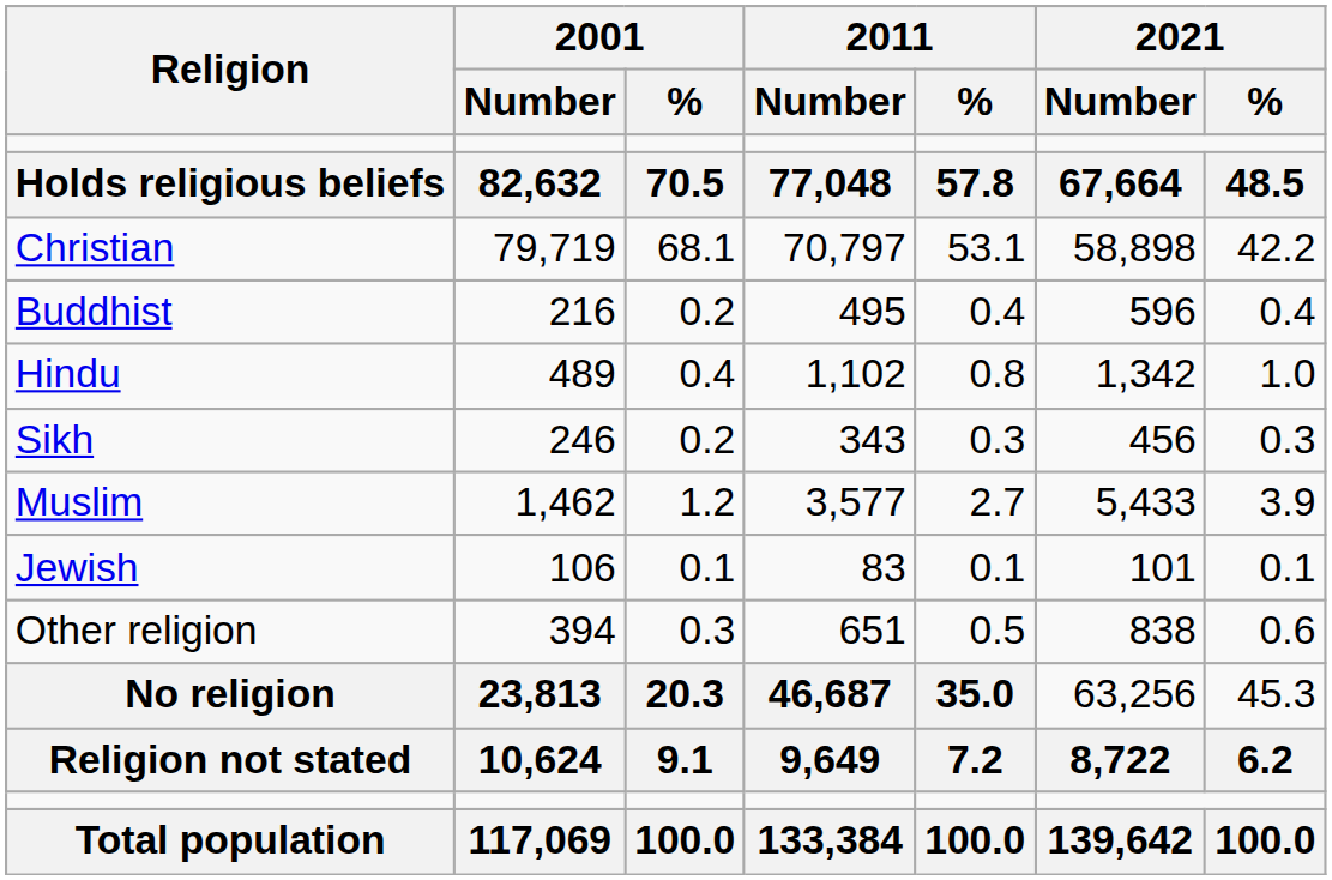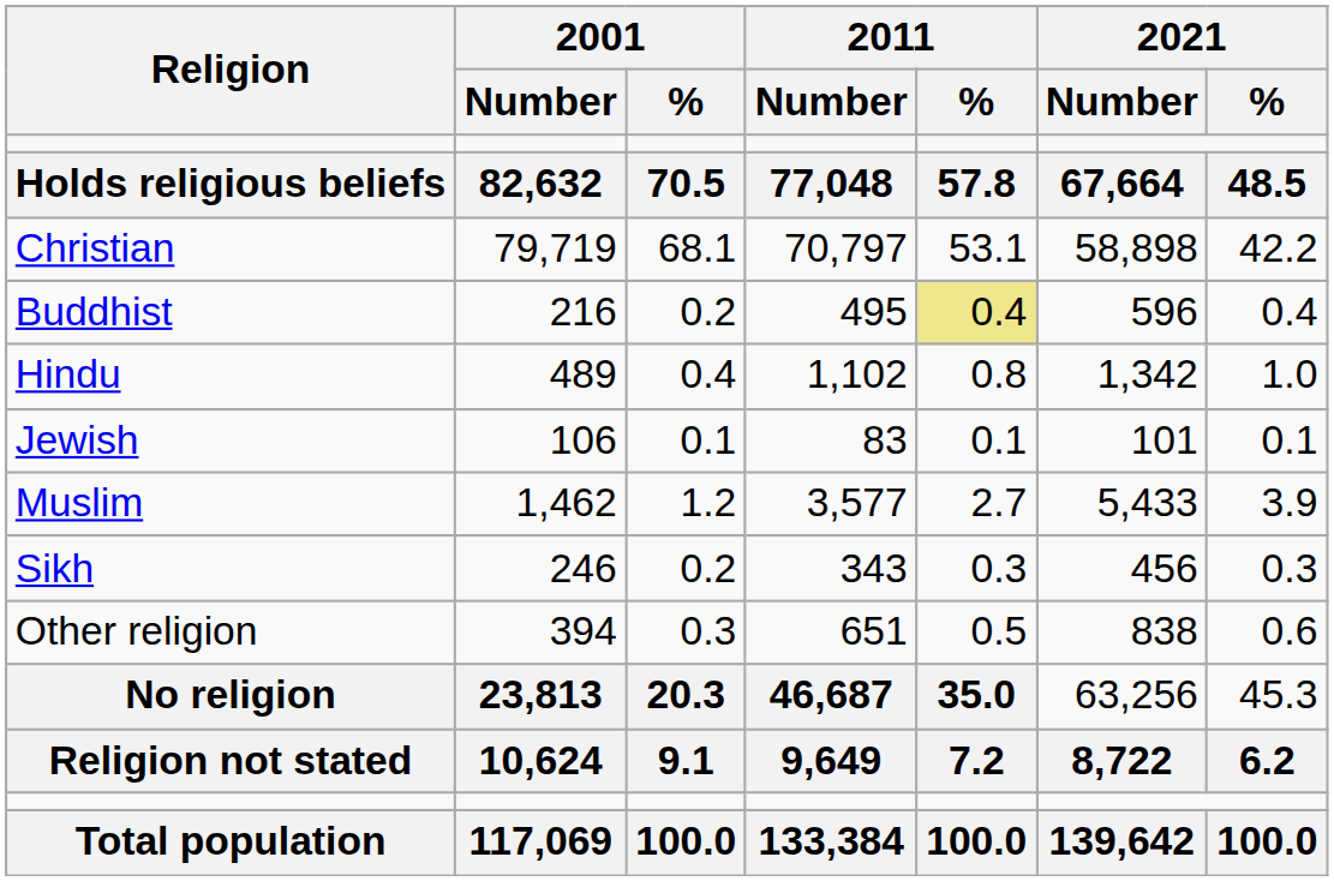 <table class="wikitable sortable mw-collapsible mw-collapsed">
 <tr>
 <th rowspan="2">Religion</th>
 <th colspan="2">2001</th>
 <th colspan="2">2011</th>
 <th colspan="2">2021</th>
 </tr>
 <tr>
 <th>Number</th>
 <th>%</th>
 <th>Number</th>
 <th>%</th>
 <th>Number</th>
 <th>%</th>
 </tr>
 <tr>
 <td></td>
 <td></td>
 <td></td>
 <td></td>
 <td></td>
 </tr>
 <tr>
 <th>Holds religious beliefs</th>
 <th>82,632</th>
 <th>70.5</th>
 <th>77,048</th>
 <th>57.8</th>
 <th>67,664</th>
 <th>48.5</th>
 </tr>
 <tr>
 <td> <a href='#'>Christian</a></td>
 <td align="right">79,719</td>
 <td align="right">68.1</td>
 <td align="right">70,797</td>
 <td align="right">53.1</td>
 <td align="right">58,898</td>
 <td align="right">42.2</td>
 </tr>
 <tr>
 <td> <a href='#'>Buddhist</a></td>
 <td align="right">216</td>
 <td align="right">0.2</td>
 <td align="right">495</td>
-<td align="right">0.4</td>
+<td align="right" style="background: khaki;">0.4</td>
 <td align="right">596</td>
 <td align="right">0.4</td>
 </tr>
 <tr>
 <td> <a href='#'>Hindu</a></td>
 <td align="right">489</td>
 <td align="right">0.4</td>
 <td align="right">1,102</td>
 <td align="right">0.8</td>
 <td align="right">1,342</td>
 <td align="right">1.0</td>
 </tr>
 <tr>
-<td> <a href='#'>Sikh</a></td>
-<td align="right">246</td>
-<td align="right">0.2</td>
-<td align="right">343</td>
-<td align="right">0.3</td>
-<td align="right">456</td>
-<td align="right">0.3</td>
+<td> <a href='#'>Jewish</a></td>
+<td align="right">106</td>
+<td align="right">0.1</td>
+<td align="right">83</td>
+<td align="right">0.1</td>
+<td align="right">101</td>
+<td align="right">0.1</td>
 </tr>
 <tr>
 <td> <a href='#'>Muslim</a></td>
 <td align="right">1,462</td>
 <td align="right">1.2</td>
 <td align="right">3,577</td>
 <td align="right">2.7</td>
 <td align="right">5,433</td>
 <td align="right">3.9</td>
 </tr>
 <tr>
-<td> <a href='#'>Jewish</a></td>
-<td align="right">106</td>
-<td align="right">0.1</td>
-<td align="right">83</td>
-<td align="right">0.1</td>
-<td align="right">101</td>
-<td align="right">0.1</td>
+<td> <a href='#'>Sikh</a></td>
+<td align="right">246</td>
+<td align="right">0.2</td>
+<td align="right">343</td>
+<td align="right">0.3</td>
+<td align="right">456</td>
+<td align="right">0.3</td>
 </tr>
 <tr>
 <td>Other religion</td>
 <td align="right">394</td>
 <td align="right">0.3</td>
 <td align="right">651</td>
 <td align="right">0.5</td>
 <td align="right">838</td>
 <td align="right">0.6</td>
 </tr>
 <tr>
 <th>No religion</th>
 <th align="right">23,813</th>
 <th align="right">20.3</th>
 <th align="right">46,687</th>
 <th align="right">35.0</th>
 <td align="right">63,256</td>
 <td align="right">45.3</td>
 </tr>
 <tr>
 <th>Religion not stated</th>
 <th align="right">10,624</th>
 <th align="right">9.1</th>
 <th align="right">9,649</th>
 <th align="right">7.2</th>
 <th align="right">8,722</th>
 <th align="right">6.2</th>
 </tr>
 <tr>
 <td></td>
 <td></td>
 <td></td>
 <td></td>
 <td></td>
 </tr>
 <tr>
 <th>Total population</th>
 <th align="right">117,069</th>
 <th align="right">100.0</th>
 <th align="right">133,384</th>
 <th align="right">100.0</th>
 <th align="right">139,642</th>
 <th align="right">100.0</th>
 </tr>
 </table>
